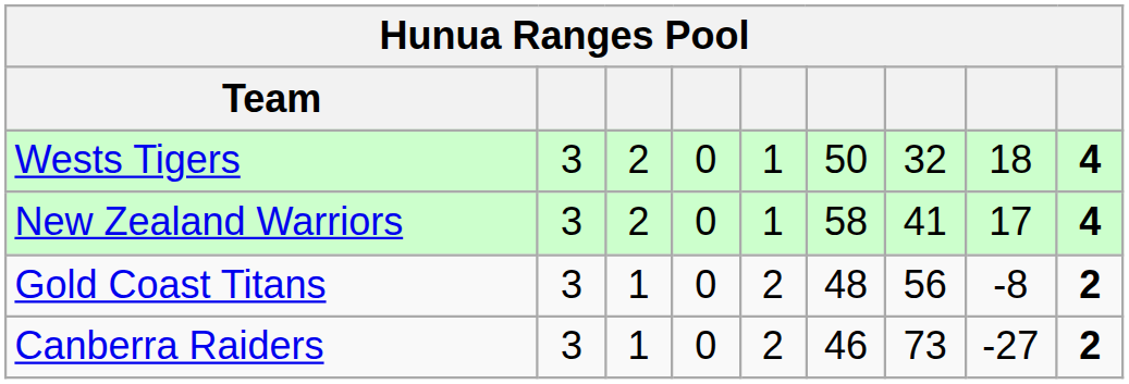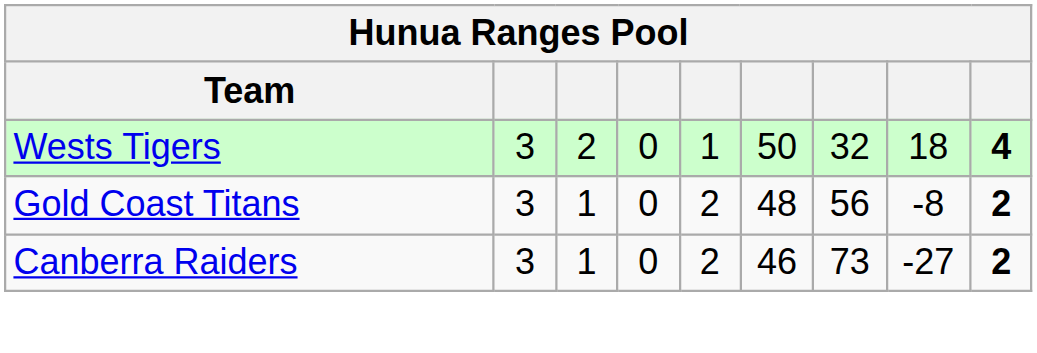 <table class="wikitable" style="text-align:center">
 <tr>
 <th colspan="9"><strong>Hunua Ranges Pool</strong></th>
 </tr>
 <tr>
 <th width="210">Team</th>
 <th width="20"></th>
 <th width="20"></th>
 <th width="20"></th>
 <th width="20"></th>
 <th width="25"></th>
 <th width="25"></th>
 <th width="30"></th>
 <th width="20"></th>
 </tr>
 <tr style="background: #ccffcc;">
 <td align=left> <a href='#'>Wests Tigers</a></td>
 <td>3</td>
 <td>2</td>
 <td>0</td>
 <td>1</td>
 <td>50</td>
 <td>32</td>
 <td>18</td>
 <td><strong>4</strong></td>
 </tr>
-<tr style="background: #ccffcc;">
-<td align=left> <a href='#'>New Zealand Warriors</a></td>
-<td>3</td>
-<td>2</td>
-<td>0</td>
-<td>1</td>
-<td>58</td>
-<td>41</td>
-<td>17</td>
-<td><strong>4</strong></td>
-</tr>
 <tr>
 <td align=left> <a href='#'>Gold Coast Titans</a></td>
 <td>3</td>
 <td>1</td>
 <td>0</td>
 <td>2</td>
 <td>48</td>
 <td>56</td>
 <td>-8</td>
 <td><strong>2</strong></td>
 </tr>
 <tr>
 <td align=left> <a href='#'>Canberra Raiders</a></td>
 <td>3</td>
 <td>1</td>
 <td>0</td>
 <td>2</td>
 <td>46</td>
 <td>73</td>
 <td>-27</td>
 <td><strong>2</strong></td>
 </tr>
 </table>
